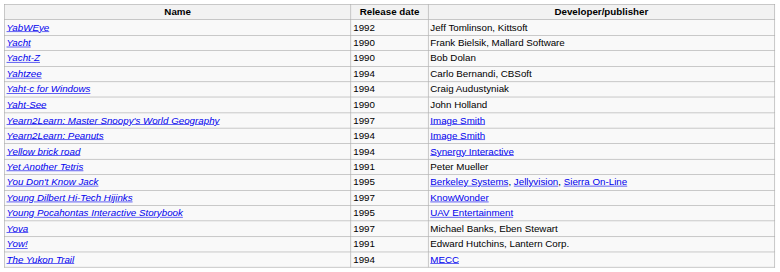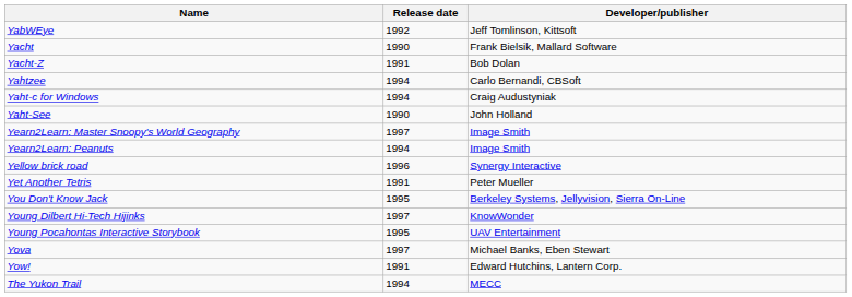 <table class="wikitable sortable" style="width:100%;">
 <tr>
 <th style="width:45%;">Name</th>
 <th style="width:10%;">Release date</th>
 <th style="width:45%;">Developer/publisher</th>
 </tr>
 <tr>
 <td><em><a href='#'>YabWEye</a></em></td>
 <td>1992</td>
 <td>Jeff Tomlinson, Kittsoft</td>
 </tr>
 <tr>
 <td><em><a href='#'>Yacht</a></em></td>
 <td>1990</td>
 <td>Frank Bielsik, Mallard Software</td>
 </tr>
 <tr>
 <td><em><a href='#'>Yacht-Z</a></em></td>
-<td>1990</td>
+<td>1991</td>
 <td>Bob Dolan</td>
 </tr>
 <tr>
 <td><em><a href='#'>Yahtzee</a></em></td>
 <td>1994</td>
 <td>Carlo Bernandi, CBSoft</td>
 </tr>
 <tr>
 <td><em><a href='#'>Yaht-c for Windows</a></em></td>
 <td>1994</td>
 <td>Craig Audustyniak</td>
 </tr>
 <tr>
 <td><em><a href='#'>Yaht-See</a></em></td>
 <td>1990</td>
 <td>John Holland</td>
 </tr>
 <tr>
 <td><em><a href='#'>Yearn2Learn: Master Snoopy's World Geography</a></em></td>
 <td>1997</td>
 <td><a href='#'>Image Smith</a></td>
 </tr>
 <tr>
 <td><em><a href='#'>Yearn2Learn: Peanuts</a></em></td>
 <td>1994</td>
 <td><a href='#'>Image Smith</a></td>
 </tr>
 <tr>
 <td><em><a href='#'>Yellow brick road</a></em></td>
-<td>1994</td>
+<td>1996</td>
 <td><a href='#'>Synergy Interactive</a></td>
 </tr>
 <tr>
 <td><em><a href='#'>Yet Another Tetris</a></em></td>
 <td>1991</td>
 <td>Peter Mueller</td>
 </tr>
 <tr>
 <td><em><a href='#'>You Don't Know Jack</a></em></td>
 <td>1995</td>
 <td><a href='#'>Berkeley Systems</a>, <a href='#'>Jellyvision</a>, <a href='#'>Sierra On-Line</a></td>
 </tr>
 <tr>
 <td><em><a href='#'>Young Dilbert Hi-Tech Hijinks</a></em></td>
 <td>1997</td>
 <td><a href='#'>KnowWonder</a></td>
 </tr>
 <tr>
 <td><em><a href='#'>Young Pocahontas Interactive Storybook</a></em></td>
 <td>1995</td>
 <td><a href='#'>UAV Entertainment</a></td>
 </tr>
 <tr>
 <td><em><a href='#'>Yova</a></em></td>
 <td>1997</td>
 <td>Michael Banks, Eben Stewart</td>
 </tr>
 <tr>
 <td><em><a href='#'>Yow!</a></em></td>
 <td>1991</td>
 <td>Edward Hutchins, Lantern Corp.</td>
 </tr>
 <tr>
 <td><em><a href='#'>The Yukon Trail</a></em></td>
 <td>1994</td>
 <td><a href='#'>MECC</a></td>
 </tr>
 </table>
